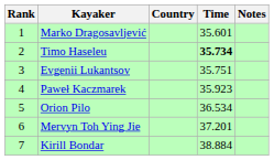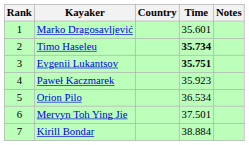 <table class="wikitable" style="text-align:center">
 <tr>
 <th>Rank</th>
 <th>Kayaker</th>
 <th>Country</th>
 <th>Time</th>
 <th>Notes</th>
 </tr>
 <tr bgcolor=bbffbb>
 <td>1</td>
 <td align="left"><a href='#'>Marko Dragosavljević</a></td>
 <td align="left"></td>
 <td>35.601</td>
 <td></td>
 </tr>
 <tr bgcolor=bbffbb>
 <td>2</td>
 <td align="left"><a href='#'>Timo Haseleu</a></td>
 <td align="left"></td>
 <td><strong>35.734</strong></td>
 <td></td>
 </tr>
 <tr bgcolor=bbffbb>
 <td>3</td>
 <td align="left"><a href='#'>Evgenii Lukantsov</a></td>
 <td align="left"></td>
-<td>35.751</td>
+<td><strong>35.751</strong></td>
 <td></td>
 </tr>
 <tr bgcolor=bbffbb>
 <td>4</td>
 <td align="left"><a href='#'>Paweł Kaczmarek</a></td>
 <td align="left"></td>
 <td>35.923</td>
 <td></td>
 </tr>
 <tr bgcolor=bbffbb>
 <td>5</td>
 <td align="left"><a href='#'>Orion Pilo</a></td>
 <td align="left"></td>
 <td>36.534</td>
 <td></td>
 </tr>
 <tr bgcolor=bbffbb>
 <td>6</td>
 <td align="left"><a href='#'>Mervyn Toh Ying Jie</a></td>
 <td align="left"></td>
-<td>37.201</td>
+<td>37.501</td>
 <td></td>
 </tr>
 <tr bgcolor=bbffbb>
 <td>7</td>
 <td align="left"><a href='#'>Kirill Bondar</a></td>
 <td align="left"></td>
 <td>38.884</td>
 <td></td>
 </tr>
 </table>
